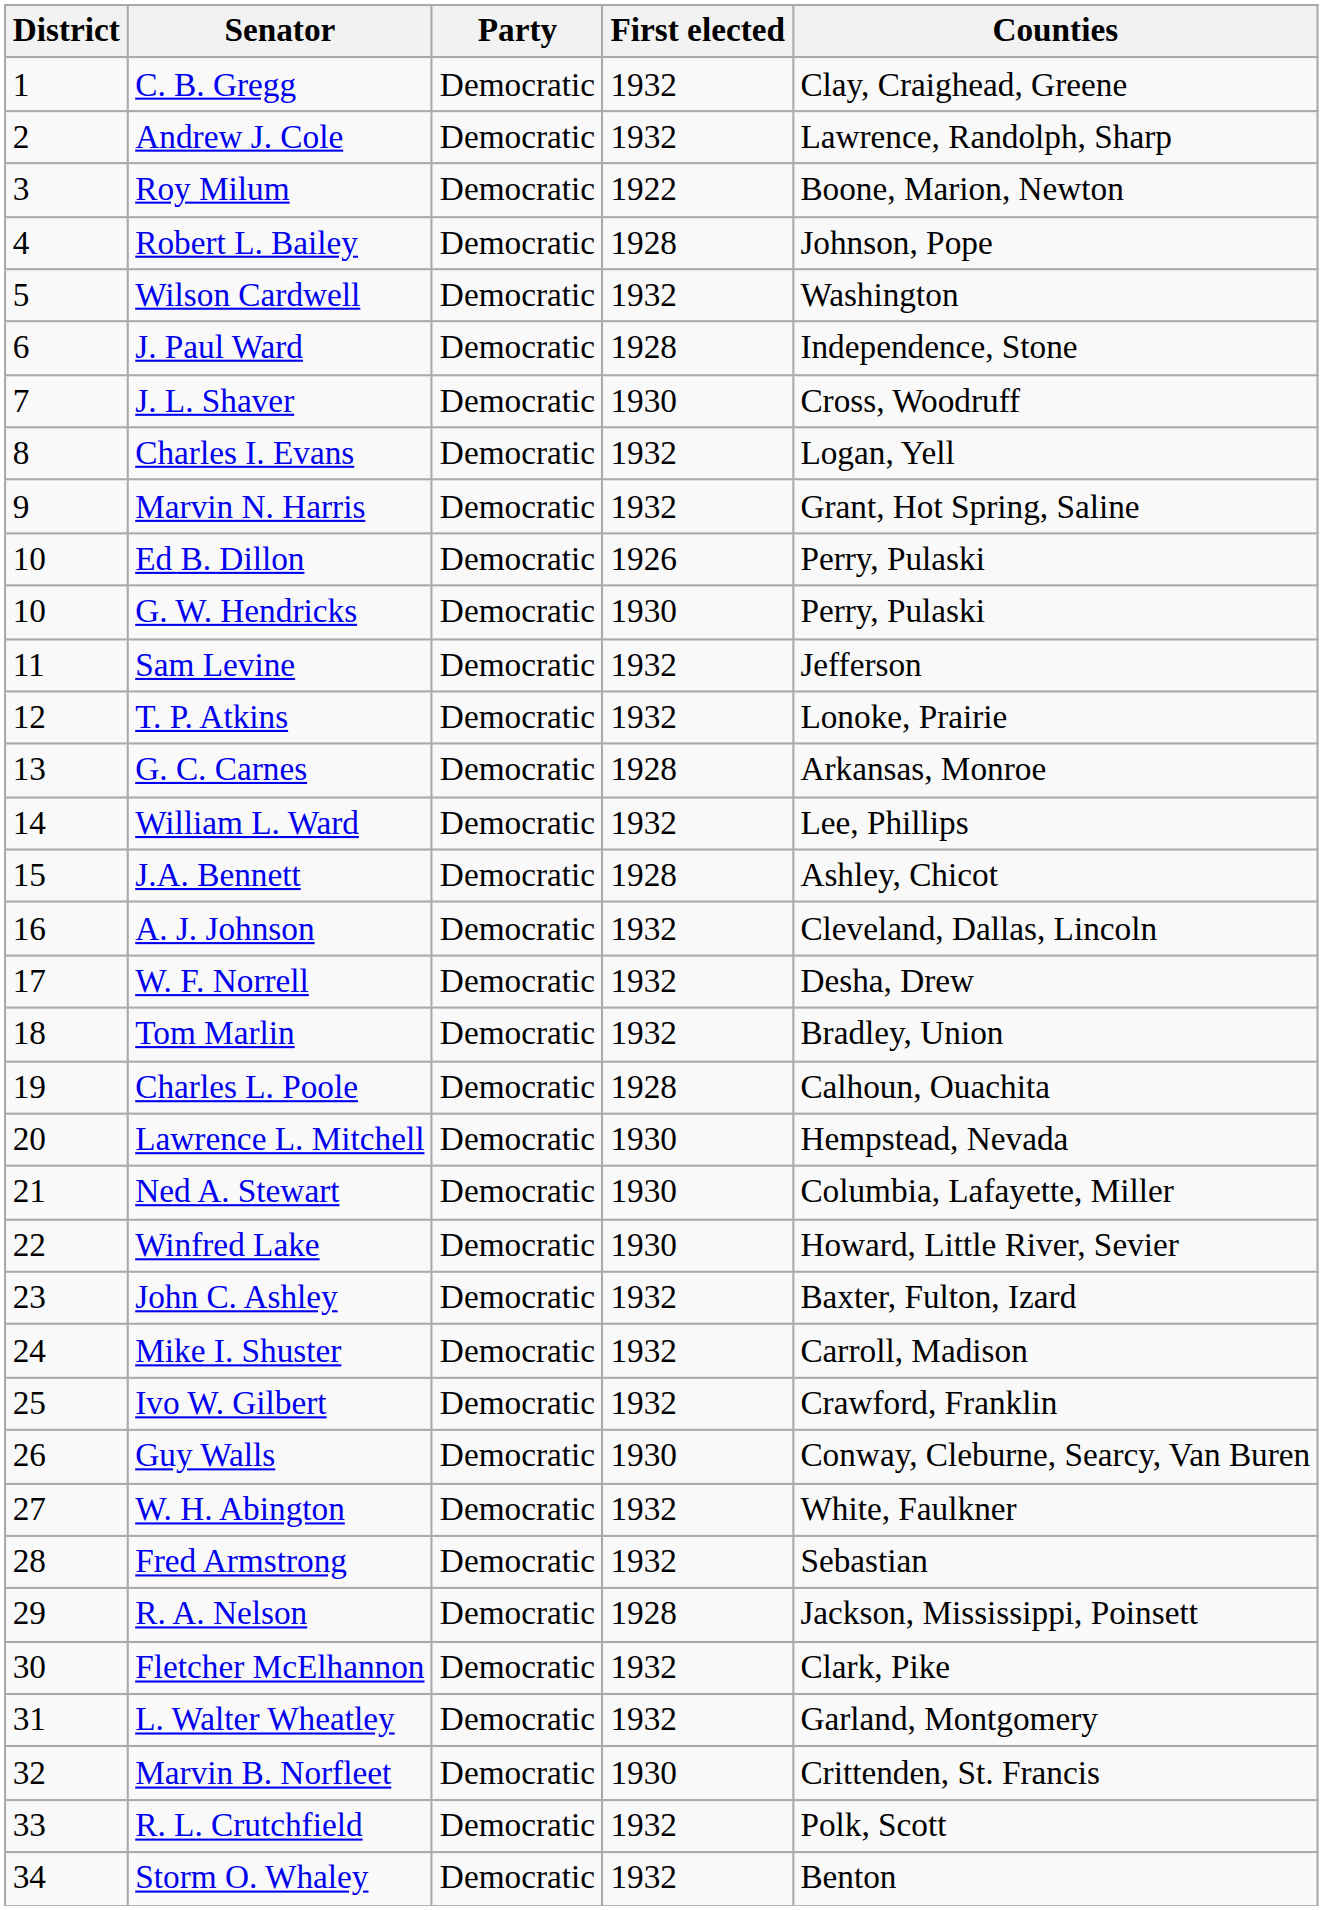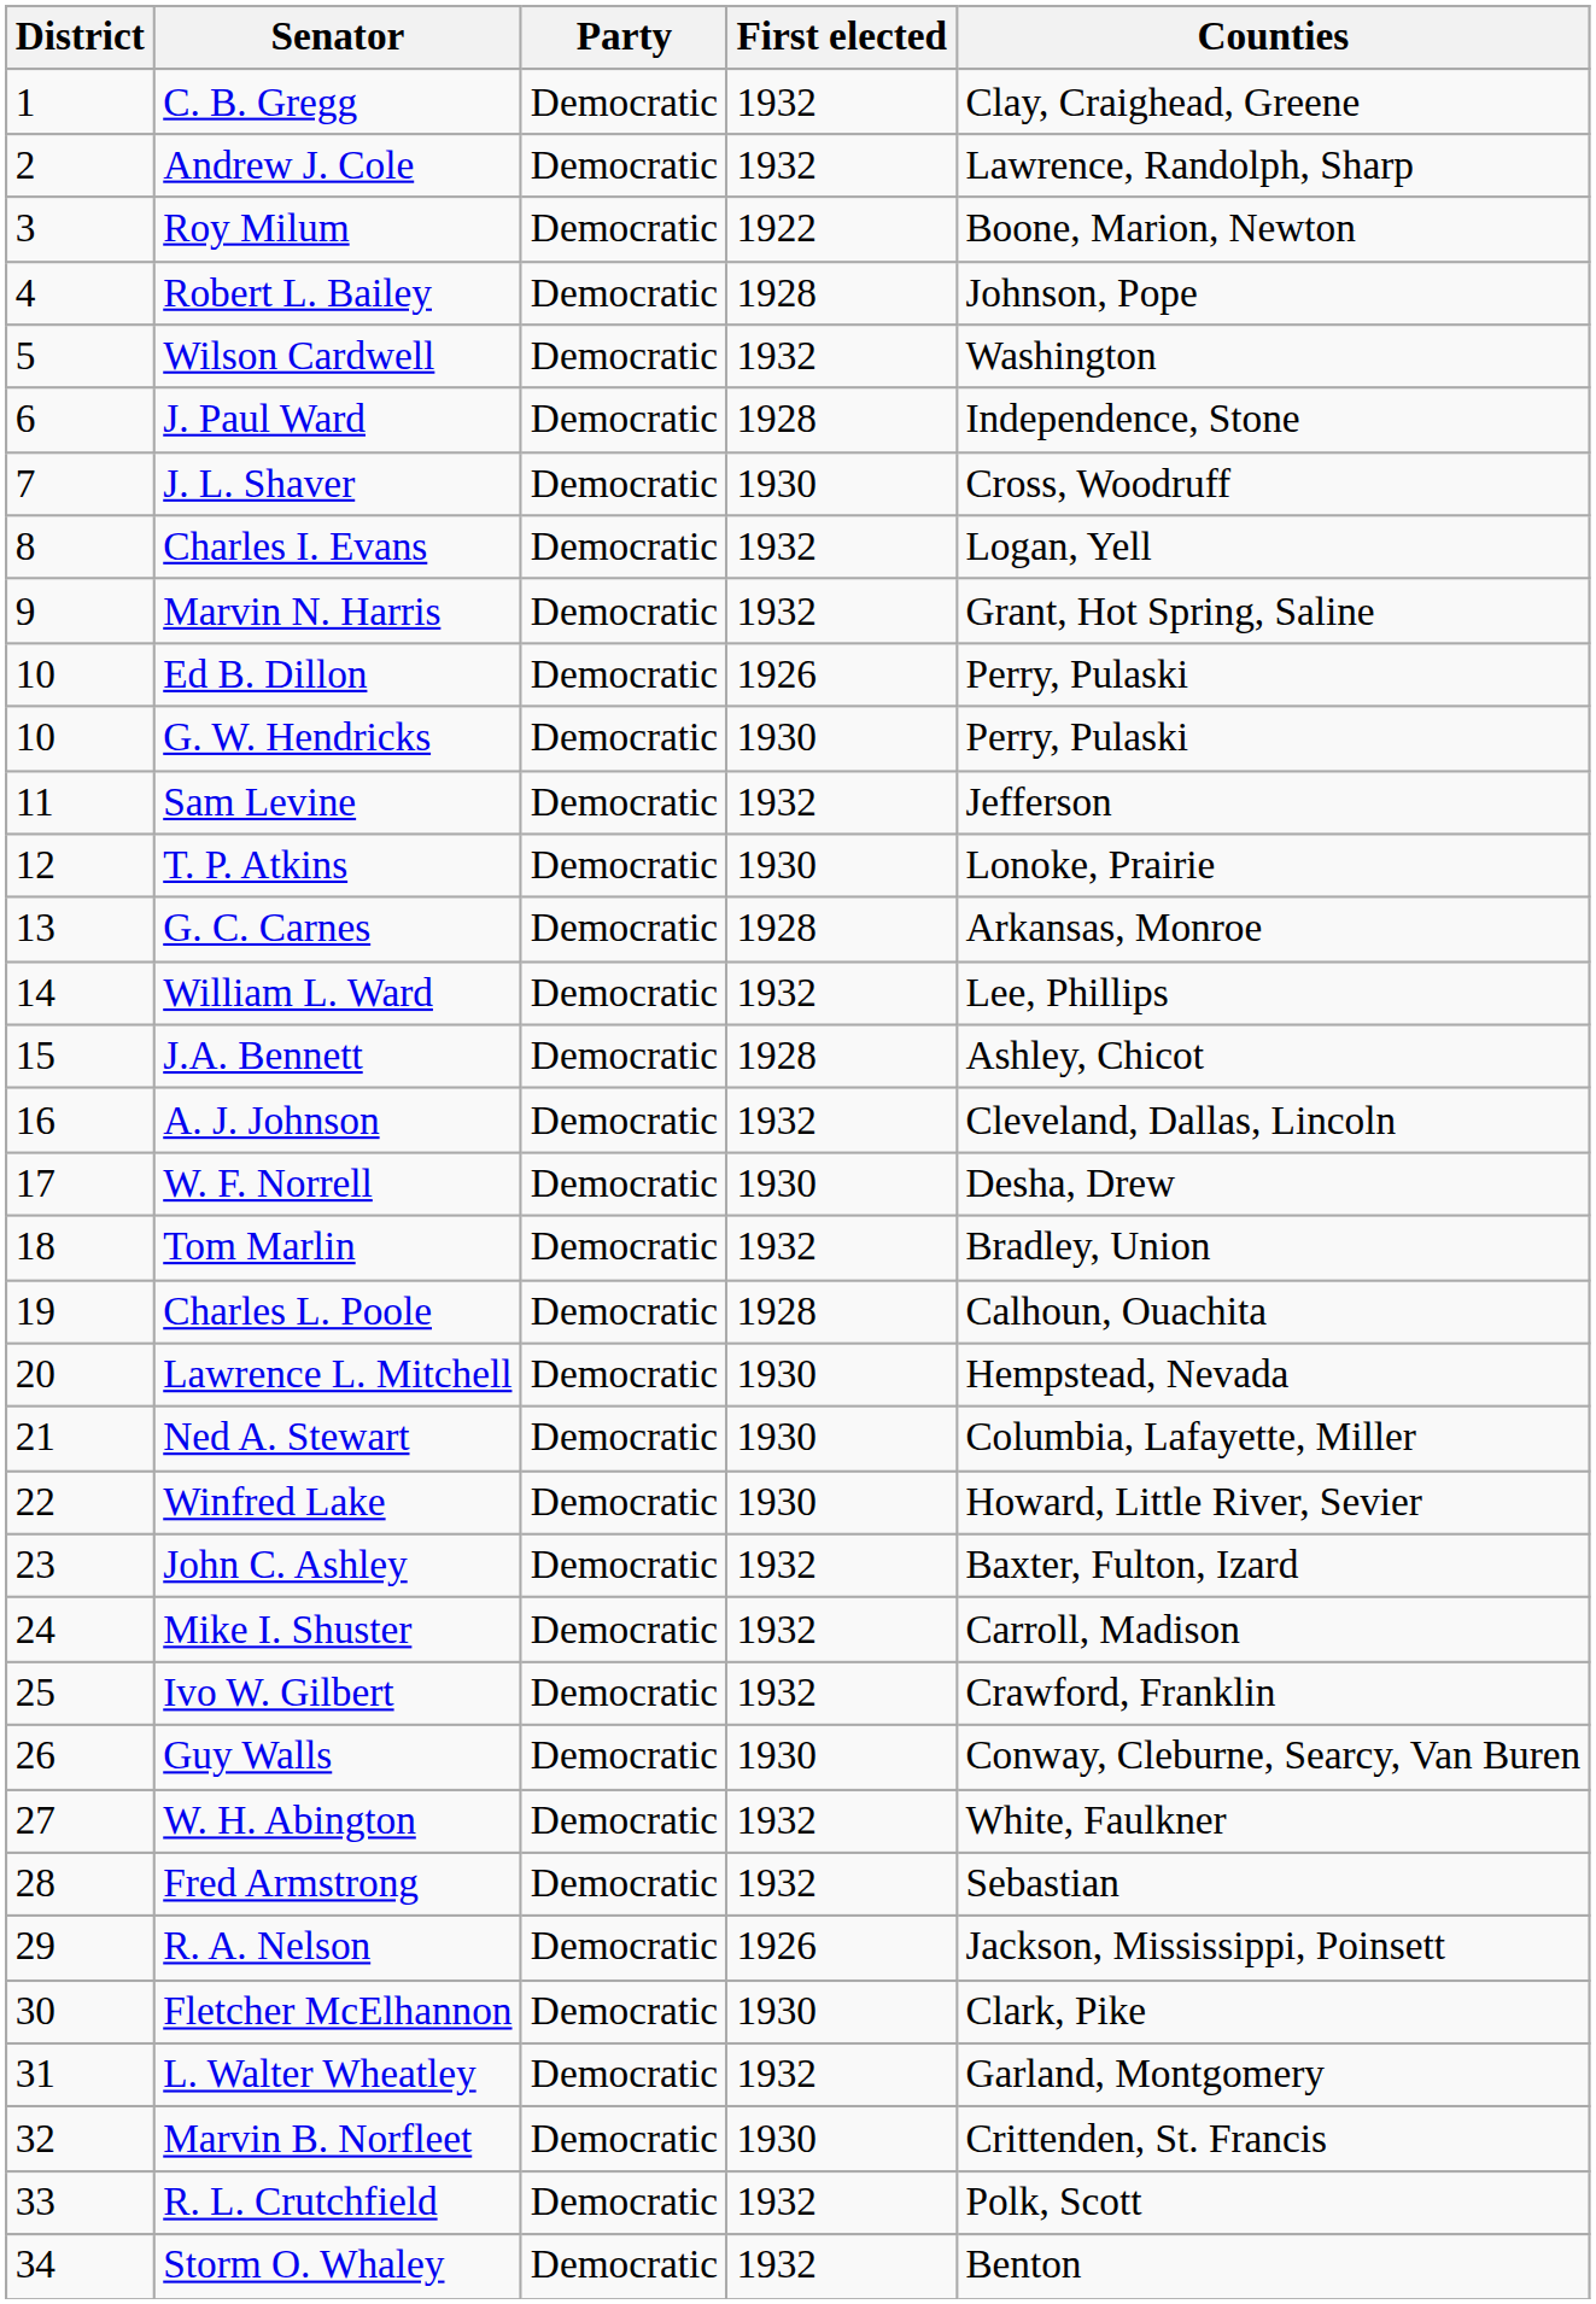 <table class="wikitable sortable">
 <tr>
 <th>District</th>
 <th>Senator</th>
 <th>Party</th>
 <th>First elected</th>
 <th>Counties</th>
 </tr>
 <tr>
 <td>1</td>
 <td><a href='#'>C. B. Gregg</a></td>
 <td>Democratic</td>
 <td>1932</td>
 <td>Clay, Craighead, Greene</td>
 </tr>
 <tr>
 <td>2</td>
 <td><a href='#'>Andrew J. Cole</a></td>
 <td>Democratic</td>
 <td>1932</td>
 <td>Lawrence, Randolph, Sharp</td>
 </tr>
 <tr>
 <td>3</td>
 <td><a href='#'>Roy Milum</a></td>
 <td>Democratic</td>
 <td>1922</td>
 <td>Boone, Marion, Newton</td>
 </tr>
 <tr>
 <td>4</td>
 <td><a href='#'>Robert L. Bailey</a></td>
 <td>Democratic</td>
 <td>1928</td>
 <td>Johnson, Pope</td>
 </tr>
 <tr>
 <td>5</td>
 <td><a href='#'>Wilson Cardwell</a></td>
 <td>Democratic</td>
 <td>1932</td>
 <td>Washington</td>
 </tr>
 <tr>
 <td>6</td>
 <td><a href='#'>J. Paul Ward</a></td>
 <td>Democratic</td>
 <td>1928</td>
 <td>Independence, Stone</td>
 </tr>
 <tr>
 <td>7</td>
 <td><a href='#'>J. L. Shaver</a></td>
 <td>Democratic</td>
 <td>1930</td>
 <td>Cross, Woodruff</td>
 </tr>
 <tr>
 <td>8</td>
 <td><a href='#'>Charles I. Evans</a></td>
 <td>Democratic</td>
 <td>1932</td>
 <td>Logan, Yell</td>
 </tr>
 <tr>
 <td>9</td>
 <td><a href='#'>Marvin N. Harris</a></td>
 <td>Democratic</td>
 <td>1932</td>
 <td>Grant, Hot Spring, Saline</td>
 </tr>
 <tr>
 <td>10</td>
 <td><a href='#'>Ed B. Dillon</a></td>
 <td>Democratic</td>
 <td>1926</td>
 <td>Perry, Pulaski</td>
 </tr>
 <tr>
 <td>10</td>
 <td><a href='#'>G. W. Hendricks</a></td>
 <td>Democratic</td>
 <td>1930</td>
 <td>Perry, Pulaski</td>
 </tr>
 <tr>
 <td>11</td>
 <td><a href='#'>Sam Levine</a></td>
 <td>Democratic</td>
 <td>1932</td>
 <td>Jefferson</td>
 </tr>
 <tr>
 <td>12</td>
 <td><a href='#'>T. P. Atkins</a></td>
 <td>Democratic</td>
-<td>1932</td>
+<td>1930</td>
 <td>Lonoke, Prairie</td>
 </tr>
 <tr>
 <td>13</td>
 <td><a href='#'>G. C. Carnes</a></td>
 <td>Democratic</td>
 <td>1928</td>
 <td>Arkansas, Monroe</td>
 </tr>
 <tr>
 <td>14</td>
 <td><a href='#'>William L. Ward</a></td>
 <td>Democratic</td>
 <td>1932</td>
 <td>Lee, Phillips</td>
 </tr>
 <tr>
 <td>15</td>
 <td><a href='#'>J.A. Bennett</a></td>
 <td>Democratic</td>
 <td>1928</td>
 <td>Ashley, Chicot</td>
 </tr>
 <tr>
 <td>16</td>
 <td><a href='#'>A. J. Johnson</a></td>
 <td>Democratic</td>
 <td>1932</td>
 <td>Cleveland, Dallas, Lincoln</td>
 </tr>
 <tr>
 <td>17</td>
 <td><a href='#'>W. F. Norrell</a></td>
 <td>Democratic</td>
-<td>1932</td>
+<td>1930</td>
 <td>Desha, Drew</td>
 </tr>
 <tr>
 <td>18</td>
 <td><a href='#'>Tom Marlin</a></td>
 <td>Democratic</td>
 <td>1932</td>
 <td>Bradley, Union</td>
 </tr>
 <tr>
 <td>19</td>
 <td><a href='#'>Charles L. Poole</a></td>
 <td>Democratic</td>
 <td>1928</td>
 <td>Calhoun, Ouachita</td>
 </tr>
 <tr>
 <td>20</td>
 <td><a href='#'>Lawrence L. Mitchell</a></td>
 <td>Democratic</td>
 <td>1930</td>
 <td>Hempstead, Nevada</td>
 </tr>
 <tr>
 <td>21</td>
 <td><a href='#'>Ned A. Stewart</a></td>
 <td>Democratic</td>
 <td>1930</td>
 <td>Columbia, Lafayette, Miller</td>
 </tr>
 <tr>
 <td>22</td>
 <td><a href='#'>Winfred Lake</a></td>
 <td>Democratic</td>
 <td>1930</td>
 <td>Howard, Little River, Sevier</td>
 </tr>
 <tr>
 <td>23</td>
 <td><a href='#'>John C. Ashley</a></td>
 <td>Democratic</td>
 <td>1932</td>
 <td>Baxter, Fulton, Izard</td>
 </tr>
 <tr>
 <td>24</td>
 <td><a href='#'>Mike I. Shuster</a></td>
 <td>Democratic</td>
 <td>1932</td>
 <td>Carroll, Madison</td>
 </tr>
 <tr>
 <td>25</td>
 <td><a href='#'>Ivo W. Gilbert</a></td>
 <td>Democratic</td>
 <td>1932</td>
 <td>Crawford, Franklin</td>
 </tr>
 <tr>
 <td>26</td>
 <td><a href='#'>Guy Walls</a></td>
 <td>Democratic</td>
 <td>1930</td>
 <td>Conway, Cleburne, Searcy, Van Buren</td>
 </tr>
 <tr>
 <td>27</td>
 <td><a href='#'>W. H. Abington</a></td>
 <td>Democratic</td>
 <td>1932</td>
 <td>White, Faulkner</td>
 </tr>
 <tr>
 <td>28</td>
 <td><a href='#'>Fred Armstrong</a></td>
 <td>Democratic</td>
 <td>1932</td>
 <td>Sebastian</td>
 </tr>
 <tr>
 <td>29</td>
 <td><a href='#'>R. A. Nelson</a></td>
 <td>Democratic</td>
-<td>1928</td>
+<td>1926</td>
 <td>Jackson, Mississippi, Poinsett</td>
 </tr>
 <tr>
 <td>30</td>
 <td><a href='#'>Fletcher McElhannon</a></td>
 <td>Democratic</td>
-<td>1932</td>
+<td>1930</td>
 <td>Clark, Pike</td>
 </tr>
 <tr>
 <td>31</td>
 <td><a href='#'>L. Walter Wheatley</a></td>
 <td>Democratic</td>
 <td>1932</td>
 <td>Garland, Montgomery</td>
 </tr>
 <tr>
 <td>32</td>
 <td><a href='#'>Marvin B. Norfleet</a></td>
 <td>Democratic</td>
 <td>1930</td>
 <td>Crittenden, St. Francis</td>
 </tr>
 <tr>
 <td>33</td>
 <td><a href='#'>R. L. Crutchfield</a></td>
 <td>Democratic</td>
 <td>1932</td>
 <td>Polk, Scott</td>
 </tr>
 <tr>
 <td>34</td>
 <td><a href='#'>Storm O. Whaley</a></td>
 <td>Democratic</td>
 <td>1932</td>
 <td>Benton</td>
 </tr>
 </table>
